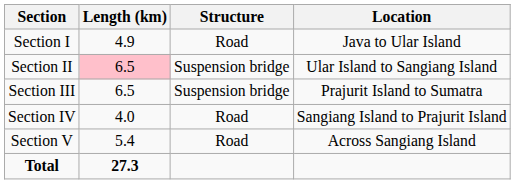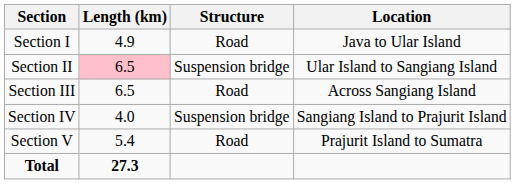 <table class="wikitable" style="text-align: center;">
 <tr>
 <th>Section</th>
 <th>Length (km)</th>
 <th>Structure</th>
 <th>Location</th>
 </tr>
 <tr>
 <td>Section I</td>
 <td>4.9</td>
 <td>Road</td>
 <td>Java to Ular Island</td>
 </tr>
 <tr>
 <td>Section II</td>
 <td style="background: pink;">6.5</td>
 <td>Suspension bridge</td>
 <td>Ular Island to Sangiang Island</td>
 </tr>
 <tr>
 <td>Section III</td>
 <td>6.5</td>
-<td>Suspension bridge</td>
-<td>Prajurit Island to Sumatra</td>
+<td>Road</td>
+<td>Across Sangiang Island</td>
 </tr>
 <tr>
 <td>Section IV</td>
 <td>4.0</td>
-<td>Road</td>
+<td>Suspension bridge</td>
 <td>Sangiang Island to Prajurit Island</td>
 </tr>
 <tr>
 <td>Section V</td>
 <td>5.4</td>
 <td>Road</td>
-<td>Across Sangiang Island</td>
+<td>Prajurit Island to Sumatra</td>
 </tr>
 <tr>
 <td><strong>Total</strong></td>
 <td><strong>27.3</strong></td>
 <td></td>
 <td></td>
 </tr>
 </table>
